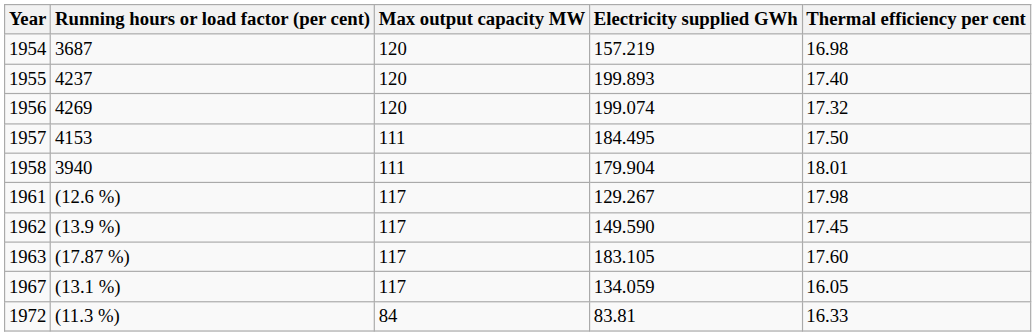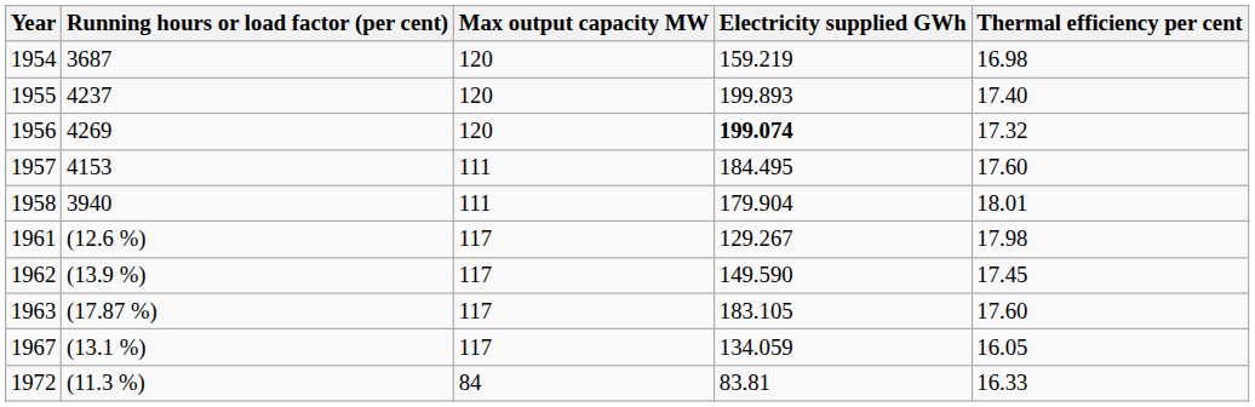 <table class="wikitable">
 <tr>
 <th>Year</th>
 <th>Running hours or load factor (per cent)</th>
 <th>Max output capacity  MW</th>
 <th>Electricity supplied GWh</th>
 <th>Thermal efficiency per cent</th>
 </tr>
 <tr>
 <td>1954</td>
 <td>3687</td>
 <td>120</td>
-<td>157.219</td>
+<td>159.219</td>
 <td>16.98</td>
 </tr>
 <tr>
 <td>1955</td>
 <td>4237</td>
 <td>120</td>
 <td>199.893</td>
 <td>17.40</td>
 </tr>
 <tr>
 <td>1956</td>
 <td>4269</td>
 <td>120</td>
-<td>199.074</td>
+<td><strong>199.074</strong></td>
 <td>17.32</td>
 </tr>
 <tr>
 <td>1957</td>
 <td>4153</td>
 <td>111</td>
 <td>184.495</td>
-<td>17.50</td>
+<td>17.60</td>
 </tr>
 <tr>
 <td>1958</td>
 <td>3940</td>
 <td>111</td>
 <td>179.904</td>
 <td>18.01</td>
 </tr>
 <tr>
 <td>1961</td>
 <td>(12.6 %)</td>
 <td>117</td>
 <td>129.267</td>
 <td>17.98</td>
 </tr>
 <tr>
 <td>1962</td>
 <td>(13.9 %)</td>
 <td>117</td>
 <td>149.590</td>
 <td>17.45</td>
 </tr>
 <tr>
 <td>1963</td>
 <td>(17.87 %)</td>
 <td>117</td>
 <td>183.105</td>
 <td>17.60</td>
 </tr>
 <tr>
 <td>1967</td>
 <td>(13.1 %)</td>
 <td>117</td>
 <td>134.059</td>
 <td>16.05</td>
 </tr>
 <tr>
 <td>1972</td>
 <td>(11.3 %)</td>
 <td>84</td>
 <td>83.81</td>
 <td>16.33</td>
 </tr>
 </table>
